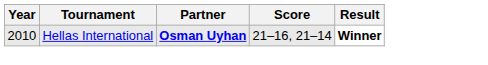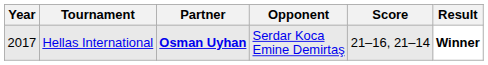 <table class="sortable wikitable" style="font-size: 90%;">
 <tr>
 <th>Year</th>
 <th>Tournament</th>
 <th>Partner</th>
+<th>Opponent</th>
 <th>Score</th>
 <th>Result</th>
 </tr>
 <tr style="background:#E9E9E9">
-<td align="center">2010</td>
+<td align="center">2017</td>
 <td align="left"><a href='#'>Hellas International</a></td>
 <td align="left"><strong> <a href='#'>Osman Uyhan</a></strong></td>
+<td align="left"> <a href='#'>Serdar Koca</a><br> <a href='#'>Emine Demirtaş</a></td>
 <td align="left">21–16, 21–14</td>
 <td style="text-align:left; background:white"> <strong>Winner</strong></td>
 </tr>
 </table>
